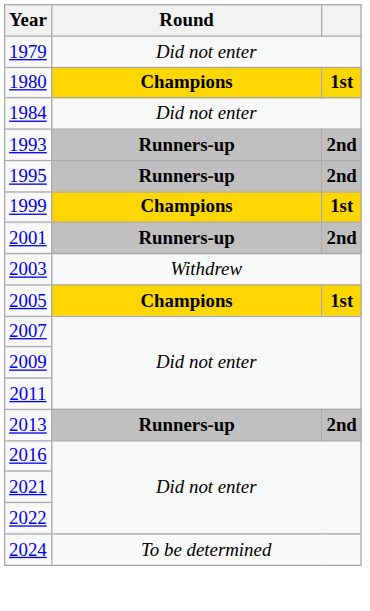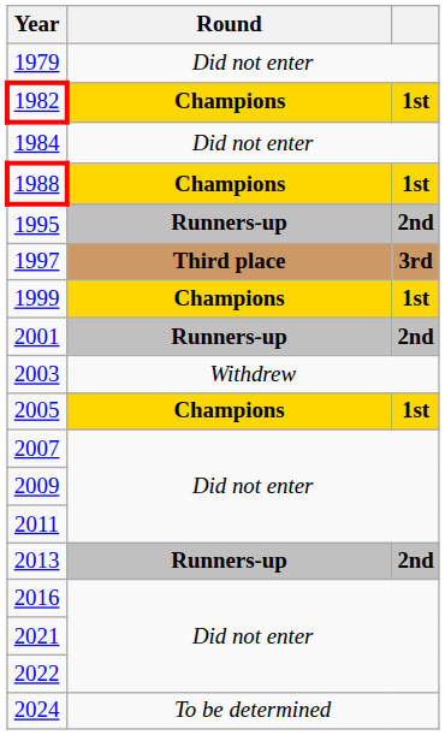 <table class="wikitable" style="text-align: center; font-size:90%">
 <tr>
 <th>Year</th>
 <th style="width:200px">Round</th>
 <th></th>
 </tr>
 <tr>
 <td><a href='#'>1979</a></td>
 <td colspan="2"><em>Did not enter</em></td>
 </tr>
 <tr>
-<td><a href='#'>1980</a></td>
+<td style="border: 3px solid red"><a href='#'>1982</a></td>
 <td bgcolor=Gold><strong>Champions</strong></td>
 <td bgcolor=Gold><strong>1st</strong></td>
 </tr>
 <tr>
 <td><a href='#'>1984</a></td>
 <td colspan="2"><em>Did not enter</em></td>
 </tr>
 <tr>
-<td><a href='#'>1993</a></td>
-<td bgcolor=Silver><strong>Runners-up</strong></td>
-<td bgcolor=Silver><strong>2nd</strong></td>
+<td style="border: 3px solid red"><a href='#'>1988</a></td>
+<td bgcolor=Gold><strong>Champions</strong></td>
+<td bgcolor=Gold><strong>1st</strong></td>
 </tr>
 <tr>
 <td><a href='#'>1995</a></td>
 <td bgcolor=Silver><strong>Runners-up</strong></td>
 <td bgcolor=Silver><strong>2nd</strong></td>
+</tr>
+<tr>
+<td><a href='#'>1997</a></td>
+<td bgcolor="cc9966"><strong>Third place</strong></td>
+<td bgcolor="cc9966"><strong>3rd</strong></td>
 </tr>
 <tr>
 <td><a href='#'>1999</a></td>
 <td bgcolor=Gold><strong>Champions</strong></td>
 <td bgcolor=Gold><strong>1st</strong></td>
 </tr>
 <tr>
 <td><a href='#'>2001</a></td>
 <td bgcolor=Silver><strong>Runners-up</strong></td>
 <td bgcolor=Silver><strong>2nd</strong></td>
 </tr>
 <tr>
 <td><a href='#'>2003</a></td>
 <td colspan="2"><em>Withdrew</em></td>
 </tr>
 <tr>
 <td><a href='#'>2005</a></td>
 <td bgcolor=Gold><strong>Champions</strong></td>
 <td bgcolor=Gold><strong>1st</strong></td>
 </tr>
 <tr>
 <td><a href='#'>2007</a></td>
 <td colspan="2" rowspan="3"><em>Did not enter</em></td>
 </tr>
 <tr>
 <td><a href='#'>2009</a></td>
 </tr>
 <tr>
 <td><a href='#'>2011</a></td>
 </tr>
 <tr>
 <td><a href='#'>2013</a></td>
 <td bgcolor=Silver><strong>Runners-up</strong></td>
 <td bgcolor=Silver><strong>2nd</strong></td>
 </tr>
 <tr>
 <td><a href='#'>2016</a></td>
 <td colspan="2" rowspan="3"><em>Did not enter</em></td>
 </tr>
 <tr>
 <td><a href='#'>2021</a></td>
 </tr>
 <tr>
 <td><a href='#'>2022</a></td>
 </tr>
 <tr>
 <td><a href='#'>2024</a></td>
 <td colspan="2"><em>To be determined</em></td>
 </tr>
 </table>
